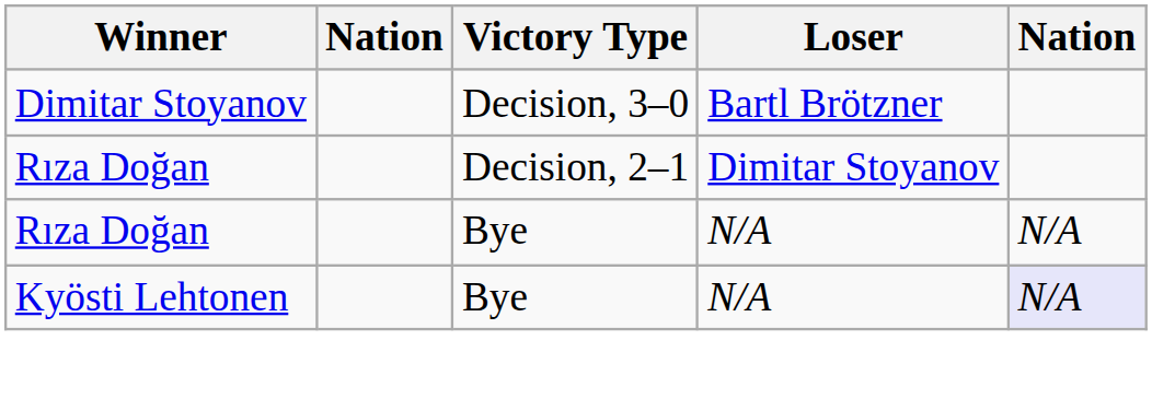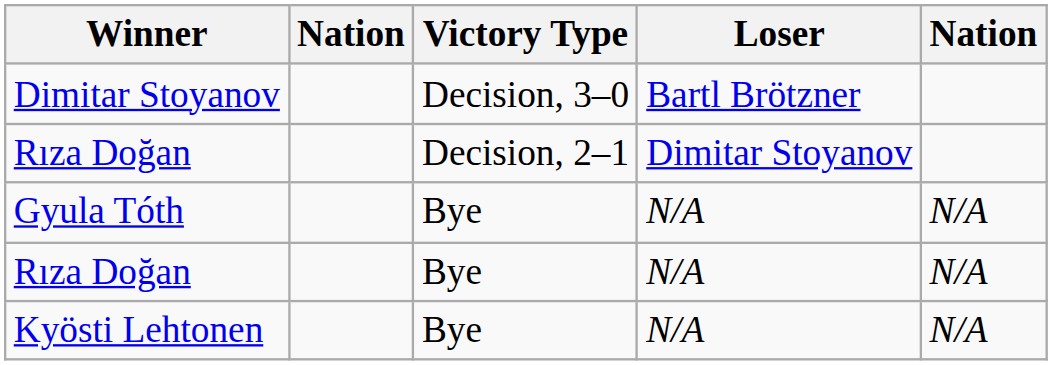 <table class="wikitable sortable" style="text-align:left;">
 <tr>
 <th>Winner</th>
 <th>Nation</th>
 <th>Victory Type</th>
 <th>Loser</th>
 <th>Nation</th>
 </tr>
 <tr>
 <td><a href='#'>Dimitar Stoyanov</a></td>
 <td></td>
 <td>Decision, 3–0</td>
 <td><a href='#'>Bartl Brötzner</a></td>
 <td></td>
 </tr>
 <tr>
 <td><a href='#'>Rıza Doğan</a></td>
 <td></td>
 <td>Decision, 2–1</td>
 <td><a href='#'>Dimitar Stoyanov</a></td>
 <td></td>
 </tr>
 <tr>
+<td><a href='#'>Gyula Tóth</a></td>
+<td></td>
+<td>Bye</td>
+<td><em>N/A</em></td>
+<td><em>N/A</em></td>
+</tr>
+<tr>
 <td><a href='#'>Rıza Doğan</a></td>
 <td></td>
 <td>Bye</td>
 <td><em>N/A</em></td>
 <td><em>N/A</em></td>
 </tr>
 <tr>
 <td><a href='#'>Kyösti Lehtonen</a></td>
 <td></td>
 <td>Bye</td>
 <td><em>N/A</em></td>
-<td style="background: lavender;"><em>N/A</em></td>
+<td><em>N/A</em></td>
 </tr>
 </table>
